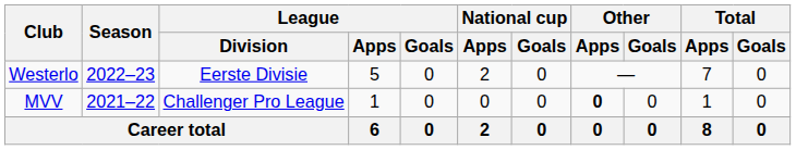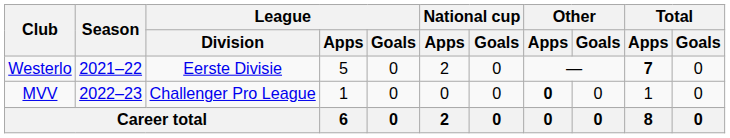 <table class="wikitable" style="text-align:center">
 <tr>
 <th rowspan="2">Club</th>
 <th rowspan="2">Season</th>
 <th colspan="3">League</th>
 <th colspan="2">National cup</th>
 <th colspan="2">Other</th>
 <th colspan="2">Total</th>
 </tr>
 <tr>
 <th>Division</th>
 <th>Apps</th>
 <th>Goals</th>
 <th>Apps</th>
 <th>Goals</th>
 <th>Apps</th>
 <th>Goals</th>
 <th>Apps</th>
 <th>Goals</th>
 </tr>
 <tr>
 <td><a href='#'>Westerlo</a></td>
-<td><a href='#'>2022–23</a></td>
+<td><a href='#'>2021–22</a></td>
 <td><a href='#'>Eerste Divisie</a></td>
 <td>5</td>
 <td>0</td>
 <td>2</td>
 <td>0</td>
 <td colspan="2">—</td>
-<td>7</td>
+<td><strong>7</strong></td>
 <td>0</td>
 </tr>
 <tr>
 <td><a href='#'>MVV</a></td>
-<td><a href='#'>2021–22</a></td>
+<td><a href='#'>2022–23</a></td>
 <td><a href='#'>Challenger Pro League</a></td>
 <td>1</td>
 <td>0</td>
 <td>0</td>
 <td>0</td>
 <td><strong>0</strong></td>
 <td>0</td>
 <td>1</td>
 <td>0</td>
 </tr>
 <tr>
 <th colspan="3">Career total</th>
 <th>6</th>
 <th>0</th>
 <th>2</th>
 <th>0</th>
 <th>0</th>
 <th>0</th>
 <th>8</th>
 <th>0</th>
 </tr>
 </table>
